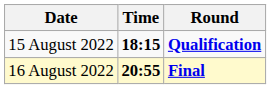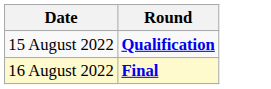 <table class="wikitable">
 <tr>
 <th>Date</th>
-<th>Time</th>
 <th>Round</th>
 </tr>
 <tr>
 <td>15 August 2022</td>
-<td><strong>18:15</strong></td>
 <td><strong><a href='#'>Qualification</a></strong></td>
 </tr>
 <tr style=background:lemonchiffon>
 <td>16 August 2022</td>
-<td><strong>20:55</strong></td>
 <td><strong><a href='#'>Final</a></strong></td>
 </tr>
 </table>
